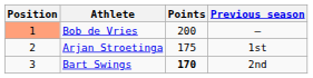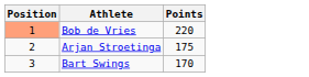 <table class="wikitable">
 <tr>
 <th><strong>Position</strong></th>
 <th><strong>Athlete</strong></th>
 <th><strong>Points</strong></th>
-<th><strong><a href='#'>Previous season</a></strong></th>
 </tr>
 <tr align="center">
 <td style="background: lightsalmon;">1</td>
 <td align="left"> <a href='#'>Bob de Vries</a></td>
-<td>200</td>
-<td>—</td>
+<td>220</td>
 </tr>
 <tr align="center">
 <td>2</td>
 <td align="left"> <a href='#'>Arjan Stroetinga</a></td>
 <td>175</td>
-<td>1st</td>
 </tr>
 <tr align="center">
 <td>3</td>
 <td align="left"> <a href='#'>Bart Swings</a></td>
-<td><strong>170</strong></td>
-<td>2nd</td>
+<td>170</td>
 </tr>
 </table>
